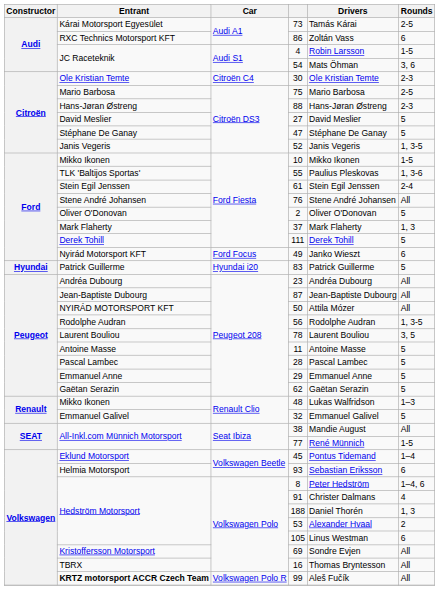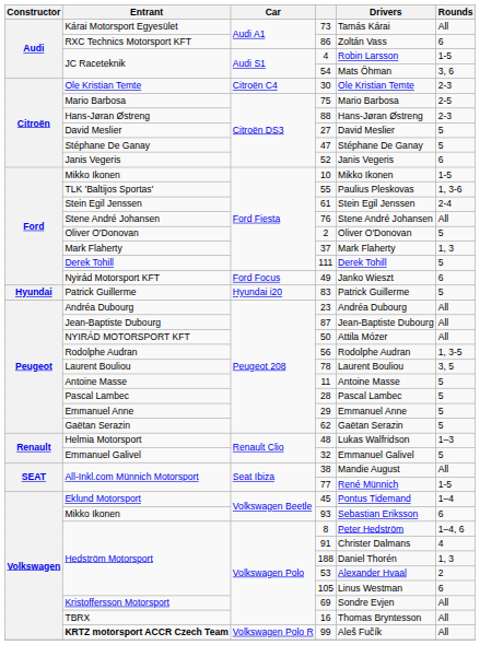 <table class="wikitable" style="font-size: 85%;">
 <tr>
 <th>Constructor</th>
 <th>Entrant</th>
 <th>Car</th>
 <th></th>
 <th>Drivers</th>
 <th>Rounds</th>
 </tr>
 <tr>
 <th rowspan=4><a href='#'>Audi</a></th>
 <td> Kárai Motorsport Egyesület</td>
 <td rowspan=2><a href='#'>Audi A1</a></td>
 <td align=center>73</td>
 <td> Tamás Kárai</td>
-<td>2-5</td>
+<td>All</td>
 </tr>
 <tr>
 <td> RXC Technics Motorsport KFT</td>
 <td align=center>86</td>
 <td> Zoltán Vass</td>
 <td>6</td>
 </tr>
 <tr>
 <td rowspan=2> JC Raceteknik</td>
 <td rowspan=2><a href='#'>Audi S1</a></td>
 <td align=center>4</td>
 <td> <a href='#'>Robin Larsson</a></td>
 <td>1-5</td>
 </tr>
 <tr>
 <td align=center>54</td>
 <td> Mats Öhman</td>
 <td>3, 6</td>
 </tr>
 <tr>
 <th rowspan=6><a href='#'>Citroën</a></th>
 <td> <a href='#'>Ole Kristian Temte</a></td>
 <td><a href='#'>Citroën C4</a></td>
 <td align=center>30</td>
 <td> <a href='#'>Ole Kristian Temte</a></td>
 <td>2-3</td>
 </tr>
 <tr>
 <td> Mario Barbosa</td>
 <td rowspan=5><a href='#'>Citroën DS3</a></td>
 <td align=center>75</td>
 <td> Mario Barbosa</td>
 <td>2-5</td>
 </tr>
 <tr>
 <td> Hans-Jøran Østreng</td>
 <td align=center>88</td>
 <td> Hans-Jøran Østreng</td>
 <td>2-3</td>
 </tr>
 <tr>
 <td> David Meslier</td>
 <td align=center>27</td>
 <td> David Meslier</td>
 <td>5</td>
 </tr>
 <tr>
 <td> Stéphane De Ganay</td>
 <td align=center>47</td>
 <td> Stéphane De Ganay</td>
 <td>5</td>
 </tr>
 <tr>
 <td> Janis Vegeris</td>
 <td align=center>52</td>
 <td> Janis Vegeris</td>
-<td>1, 3-5</td>
+<td>6</td>
 </tr>
 <tr>
 <th rowspan=8><a href='#'>Ford</a></th>
 <td> Mikko Ikonen</td>
 <td rowspan=7><a href='#'>Ford Fiesta</a></td>
 <td align=center>10</td>
 <td> Mikko Ikonen</td>
 <td>1-5</td>
 </tr>
 <tr>
 <td> TLK 'Baltijos Sportas'</td>
 <td align=center>55</td>
 <td> Paulius Pleskovas</td>
 <td>1, 3-6</td>
 </tr>
 <tr>
 <td> Stein Egil Jenssen</td>
 <td align=center>61</td>
 <td> Stein Egil Jenssen</td>
 <td>2-4</td>
 </tr>
 <tr>
 <td> Stene André Johansen</td>
 <td align=center>76</td>
 <td> Stene André Johansen</td>
 <td>All</td>
 </tr>
 <tr>
 <td> Oliver O'Donovan</td>
 <td align=center>2</td>
 <td> Oliver O'Donovan</td>
 <td>5</td>
 </tr>
 <tr>
 <td> Mark Flaherty</td>
 <td align=center>37</td>
 <td> Mark Flaherty</td>
 <td>1, 3</td>
 </tr>
 <tr>
 <td> <a href='#'>Derek Tohill</a></td>
 <td align=center>111</td>
 <td> <a href='#'>Derek Tohill</a></td>
 <td>5</td>
 </tr>
 <tr>
 <td> Nyirád Motorsport KFT</td>
 <td><a href='#'>Ford Focus</a></td>
 <td align=center>49</td>
 <td> Janko Wieszt</td>
 <td>6</td>
 </tr>
 <tr>
 <th><a href='#'>Hyundai</a></th>
 <td> Patrick Guillerme</td>
 <td><a href='#'>Hyundai i20</a></td>
 <td align=center>83</td>
 <td> Patrick Guillerme</td>
 <td>5</td>
 </tr>
 <tr>
 <th rowspan=9><a href='#'>Peugeot</a></th>
 <td> Andréa Dubourg</td>
 <td rowspan=9><a href='#'>Peugeot 208</a></td>
 <td align=center>23</td>
 <td> Andréa Dubourg</td>
 <td>All</td>
 </tr>
 <tr>
 <td> Jean-Baptiste Dubourg</td>
 <td align=center>87</td>
 <td> Jean-Baptiste Dubourg</td>
 <td>All</td>
 </tr>
 <tr>
 <td> NYIRÁD MOTORSPORT KFT</td>
 <td align=center>50</td>
 <td> Attila Mózer</td>
 <td>All</td>
 </tr>
 <tr>
 <td> Rodolphe Audran</td>
 <td align=center>56</td>
 <td> Rodolphe Audran</td>
 <td>1, 3-5</td>
 </tr>
 <tr>
 <td> Laurent Bouliou</td>
 <td align=center>78</td>
 <td> Laurent Bouliou</td>
 <td>3, 5</td>
 </tr>
 <tr>
 <td> Antoine Masse</td>
 <td align=center>11</td>
 <td> Antoine Masse</td>
 <td>5</td>
 </tr>
 <tr>
 <td> Pascal Lambec</td>
 <td align=center>28</td>
 <td> Pascal Lambec</td>
 <td>5</td>
 </tr>
 <tr>
 <td> Emmanuel Anne</td>
 <td align=center>29</td>
 <td> Emmanuel Anne</td>
 <td>5</td>
 </tr>
 <tr>
 <td> Gaëtan Serazin</td>
 <td align=center>62</td>
 <td> Gaëtan Serazin</td>
 <td>5</td>
 </tr>
 <tr>
 <th rowspan=2><a href='#'>Renault</a></th>
-<td> Mikko Ikonen</td>
+<td> Helmia Motorsport</td>
 <td rowspan=2><a href='#'>Renault Clio</a></td>
 <td align=center>48</td>
 <td> Lukas Walfridson</td>
 <td>1–3</td>
 </tr>
 <tr>
 <td> Emmanuel Galivel</td>
 <td align=center>32</td>
 <td> Emmanuel Galivel</td>
 <td>5</td>
 </tr>
 <tr>
 <th rowspan=2><a href='#'>SEAT</a></th>
 <td rowspan=2> <a href='#'>All-Inkl.com Münnich Motorsport</a></td>
 <td rowspan=2><a href='#'>Seat Ibiza</a></td>
 <td align=center>38</td>
 <td> Mandie August</td>
 <td>All</td>
 </tr>
 <tr>
 <td align=center>77</td>
 <td> <a href='#'>René Münnich</a></td>
 <td>1-5</td>
 </tr>
 <tr>
 <th rowspan=10><a href='#'>Volkswagen</a></th>
 <td> <a href='#'>Eklund Motorsport</a></td>
 <td rowspan=2><a href='#'>Volkswagen Beetle</a></td>
 <td align=center>45</td>
 <td> <a href='#'>Pontus Tidemand</a></td>
 <td>1–4</td>
 </tr>
 <tr>
-<td> Helmia Motorsport</td>
+<td> Mikko Ikonen</td>
 <td align=center>93</td>
 <td> <a href='#'>Sebastian Eriksson</a></td>
 <td>6</td>
 </tr>
 <tr>
 <td rowspan=5> <a href='#'>Hedström Motorsport</a></td>
 <td rowspan=7><a href='#'>Volkswagen Polo</a></td>
 <td align=center>8</td>
 <td> <a href='#'>Peter Hedström</a></td>
 <td>1–4, 6</td>
 </tr>
 <tr>
 <td align=center>91</td>
 <td> Christer Dalmans</td>
 <td>4</td>
 </tr>
 <tr>
 <td align=center>188</td>
 <td> Daniel Thorén</td>
 <td>1, 3</td>
 </tr>
 <tr>
 <td align=center>53</td>
 <td> <a href='#'>Alexander Hvaal</a></td>
 <td>2</td>
 </tr>
 <tr>
 <td align=center>105</td>
 <td> Linus Westman</td>
 <td>6</td>
 </tr>
 <tr>
 <td> <a href='#'>Kristoffersson Motorsport</a></td>
 <td align=center>69</td>
 <td> Sondre Evjen</td>
 <td>All</td>
 </tr>
 <tr>
 <td> TBRX</td>
 <td align=center>16</td>
 <td> Thomas Bryntesson</td>
 <td>All</td>
 </tr>
 <tr>
 <td><strong> KRTZ motorsport ACCR Czech Team</strong></td>
 <td><a href='#'>Volkswagen Polo R</a></td>
 <td align=center>99</td>
 <td> Aleš Fučík</td>
 <td>All</td>
 </tr>
 <tr>
 </tr>
 </table>
